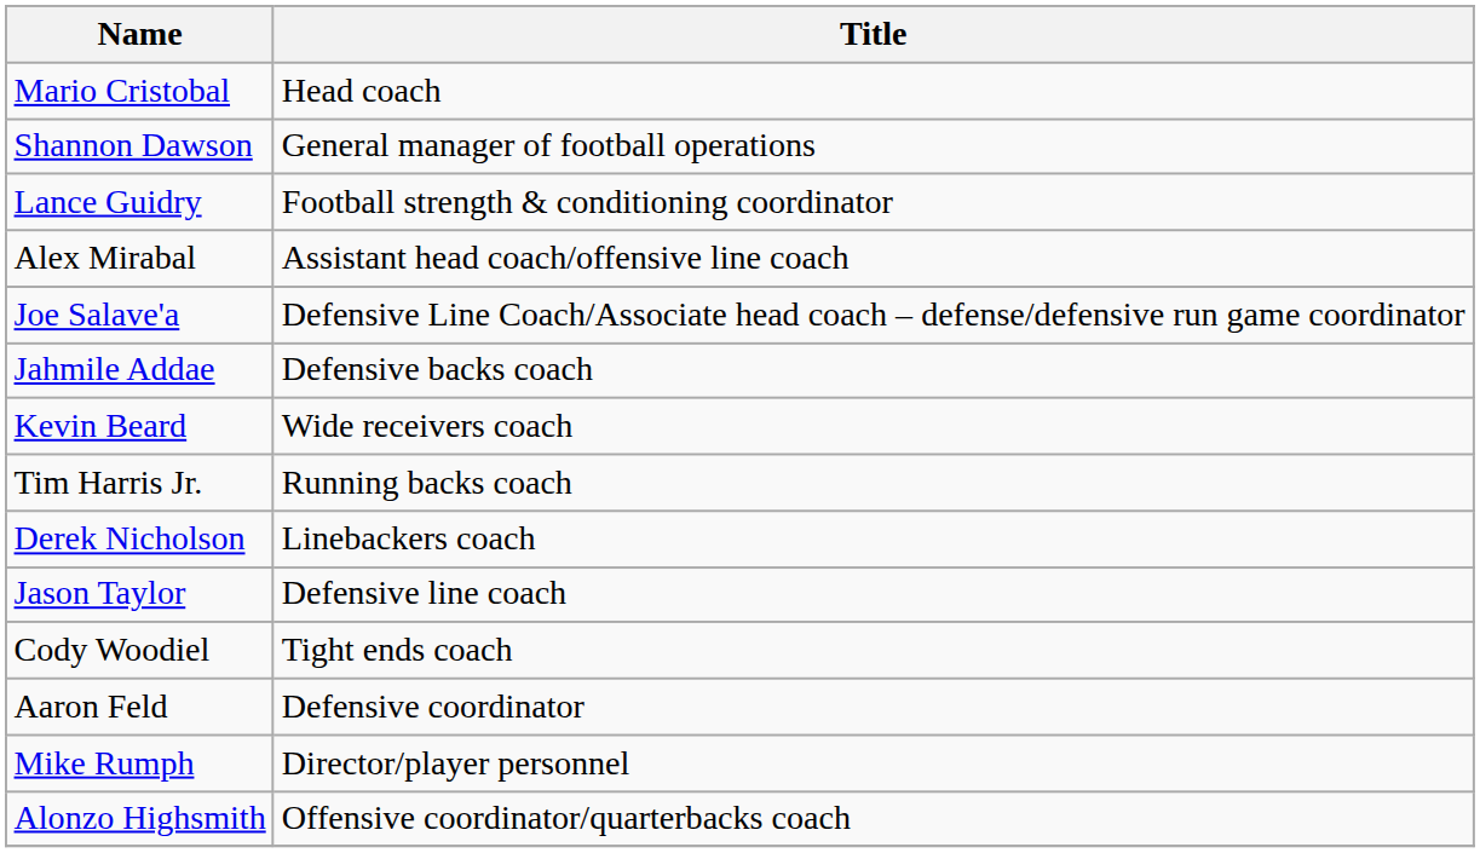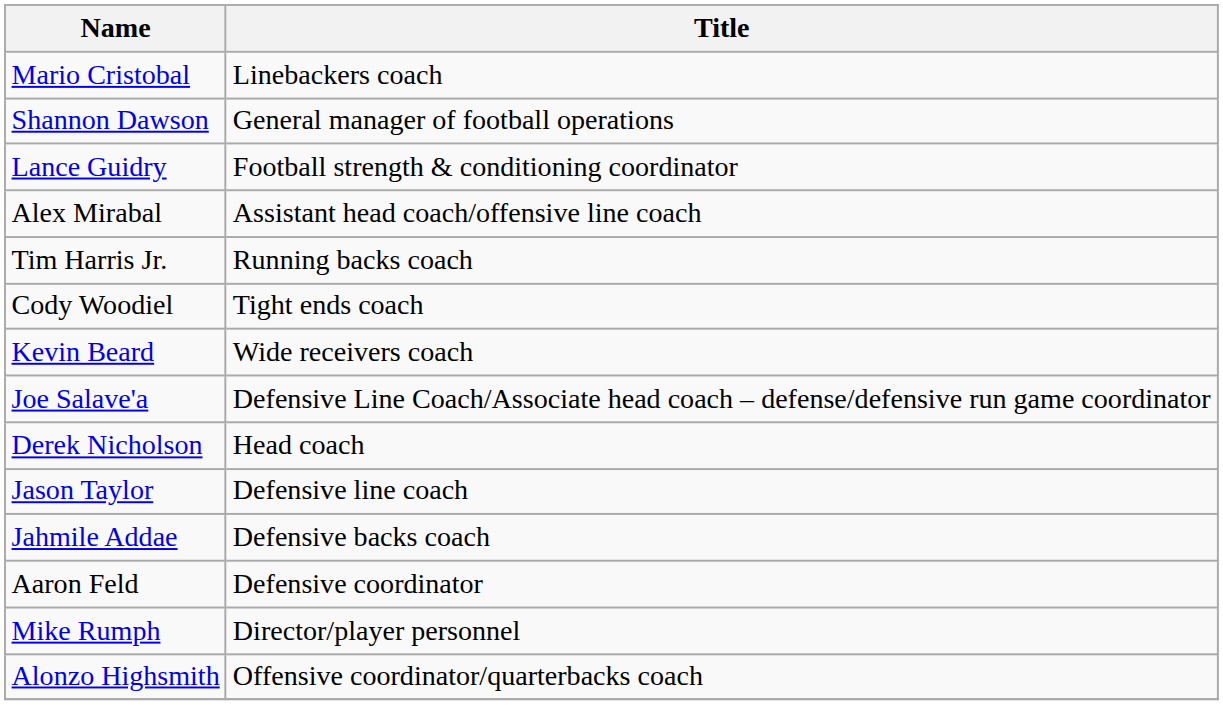 <table class="wikitable" border="1" style="font-size:90%;">
 <tr>
 <th>Name</th>
 <th>Title</th>
 </tr>
 <tr>
 <td><a href='#'>Mario Cristobal</a></td>
-<td>Head coach</td>
+<td>Linebackers coach</td>
 </tr>
 <tr>
 <td><a href='#'>Shannon Dawson</a></td>
 <td>General manager of football operations</td>
 </tr>
 <tr>
 <td><a href='#'>Lance Guidry</a></td>
 <td>Football strength & conditioning coordinator</td>
 </tr>
 <tr>
 <td>Alex Mirabal</td>
 <td>Assistant head coach/offensive line coach</td>
 </tr>
 <tr>
-<td><a href='#'>Joe Salave'a</a></td>
-<td>Defensive Line Coach/Associate head coach – defense/defensive run game coordinator</td>
+<td>Tim Harris Jr.</td>
+<td>Running backs coach</td>
 </tr>
 <tr>
-<td><a href='#'>Jahmile Addae</a></td>
-<td>Defensive backs coach</td>
+<td>Cody Woodiel</td>
+<td>Tight ends coach</td>
 </tr>
 <tr>
 <td><a href='#'>Kevin Beard</a></td>
 <td>Wide receivers coach</td>
 </tr>
 <tr>
-<td>Tim Harris Jr.</td>
-<td>Running backs coach</td>
+<td><a href='#'>Joe Salave'a</a></td>
+<td>Defensive Line Coach/Associate head coach – defense/defensive run game coordinator</td>
 </tr>
 <tr>
 <td><a href='#'>Derek Nicholson</a></td>
-<td>Linebackers coach</td>
+<td>Head coach</td>
 </tr>
 <tr>
 <td><a href='#'>Jason Taylor</a></td>
 <td>Defensive line coach</td>
 </tr>
 <tr>
-<td>Cody Woodiel</td>
-<td>Tight ends coach</td>
+<td><a href='#'>Jahmile Addae</a></td>
+<td>Defensive backs coach</td>
 </tr>
 <tr>
 <td>Aaron Feld</td>
 <td>Defensive coordinator</td>
 </tr>
 <tr>
 <td><a href='#'>Mike Rumph</a></td>
 <td>Director/player personnel</td>
 </tr>
 <tr>
 <td><a href='#'>Alonzo Highsmith</a></td>
 <td>Offensive coordinator/quarterbacks coach</td>
 </tr>
 <tr>
 </tr>
 </table>
